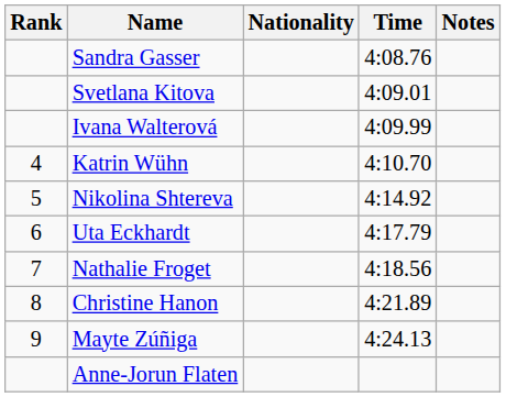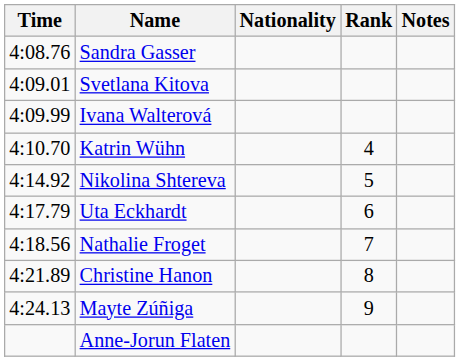 <table class="wikitable sortable" style="text-align:center">
 <tr>
-<th>Rank</th>
+<th>Time</th>
 <th>Name</th>
 <th>Nationality</th>
-<th>Time</th>
+<th>Rank</th>
 <th>Notes</th>
 </tr>
 <tr>
-<td></td>
+<td>4:08.76</td>
 <td align="left"><a href='#'>Sandra Gasser</a></td>
 <td align=left></td>
-<td>4:08.76</td>
+<td></td>
 <td></td>
 </tr>
 <tr>
-<td></td>
+<td>4:09.01</td>
 <td align="left"><a href='#'>Svetlana Kitova</a></td>
 <td align=left></td>
-<td>4:09.01</td>
+<td></td>
 <td></td>
 </tr>
 <tr>
-<td></td>
+<td>4:09.99</td>
 <td align="left"><a href='#'>Ivana Walterová</a></td>
 <td align=left></td>
-<td>4:09.99</td>
+<td></td>
 <td></td>
 </tr>
 <tr>
-<td>4</td>
+<td>4:10.70</td>
 <td align="left"><a href='#'>Katrin Wühn</a></td>
 <td align=left></td>
-<td>4:10.70</td>
+<td>4</td>
 <td></td>
 </tr>
 <tr>
-<td>5</td>
+<td>4:14.92</td>
 <td align="left"><a href='#'>Nikolina Shtereva</a></td>
 <td align=left></td>
-<td>4:14.92</td>
+<td>5</td>
 <td></td>
 </tr>
 <tr>
-<td>6</td>
+<td>4:17.79</td>
 <td align="left"><a href='#'>Uta Eckhardt</a></td>
 <td align=left></td>
-<td>4:17.79</td>
+<td>6</td>
 <td></td>
 </tr>
 <tr>
-<td>7</td>
+<td>4:18.56</td>
 <td align="left"><a href='#'>Nathalie Froget</a></td>
 <td align=left></td>
-<td>4:18.56</td>
+<td>7</td>
 <td></td>
 </tr>
 <tr>
-<td>8</td>
+<td>4:21.89</td>
 <td align="left"><a href='#'>Christine Hanon</a></td>
 <td align=left></td>
-<td>4:21.89</td>
+<td>8</td>
 <td></td>
 </tr>
 <tr>
-<td>9</td>
+<td>4:24.13</td>
 <td align="left"><a href='#'>Mayte Zúñiga</a></td>
 <td align=left></td>
-<td>4:24.13</td>
+<td>9</td>
 <td></td>
 </tr>
 <tr>
 <td></td>
 <td align="left"><a href='#'>Anne-Jorun Flaten</a></td>
 <td align=left></td>
 <td></td>
 <td></td>
 </tr>
 </table>
